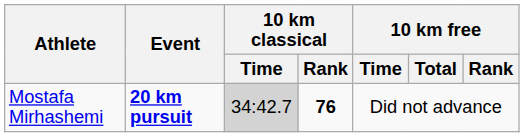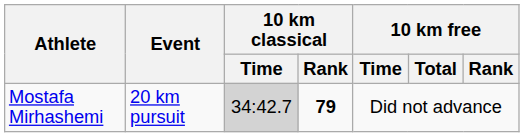 <table class="wikitable" width="65%" style="text-align:center; font-size:90%">
 <tr>
 <th rowspan="2" width="22%">Athlete</th>
 <th rowspan="2" width="18%">Event</th>
 <th colspan="2" width="15%">10 km classical</th>
 <th colspan="3" width="25%">10 km free</th>
 </tr>
 <tr>
 <th width="10%">Time</th>
 <th>Rank</th>
 <th width="10%">Time</th>
 <th width="10%">Total</th>
 <th>Rank</th>
 </tr>
 <tr>
 <td align="left"><a href='#'>Mostafa Mirhashemi</a></td>
-<td align="left"><strong><a href='#'>20 km pursuit</a></strong></td>
+<td align="left"><a href='#'>20 km pursuit</a></td>
 <td style="background: lightgrey;">34:42.7</td>
-<td><strong>76</strong></td>
+<td><strong>79</strong></td>
 <td colspan=4 align=center>Did not advance</td>
 </tr>
 </table>
